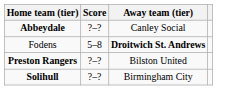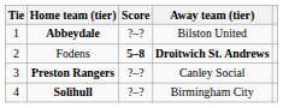 <table class="wikitable" style="text-align:center; font-size:85%">
 <tr>
+<th>Tie</th>
 <th>Home team (tier)</th>
 <th>Score</th>
 <th>Away team (tier)</th>
 <th></th>
 </tr>
 <tr>
+<td align="center">1</td>
 <td><strong>Abbeydale</strong></td>
+<td align="center">?–?</td>
+<td>Bilston United</td>
+<td></td>
+</tr>
+<tr>
+<td align="center">2</td>
+<td>Fodens</td>
+<td align="center"><strong>5–8 </strong></td>
+<td><strong>Droitwich St. Andrews</strong></td>
+<td></td>
+</tr>
+<tr>
+<td align="center">3</td>
+<td><strong>Preston Rangers</strong></td>
 <td align="center">?–?</td>
 <td>Canley Social</td>
 <td></td>
 </tr>
 <tr>
-<td>Fodens</td>
-<td align="center">5–8 </td>
-<td><strong>Droitwich St. Andrews</strong></td>
-<td></td>
-</tr>
-<tr>
-<td><strong>Preston Rangers</strong></td>
-<td align="center">?–?</td>
-<td>Bilston United</td>
-<td></td>
-</tr>
-<tr>
+<td align="center">4</td>
 <td><strong>Solihull</strong></td>
 <td align="center">?–?</td>
 <td>Birmingham City</td>
 <td></td>
 </tr>
 </table>
